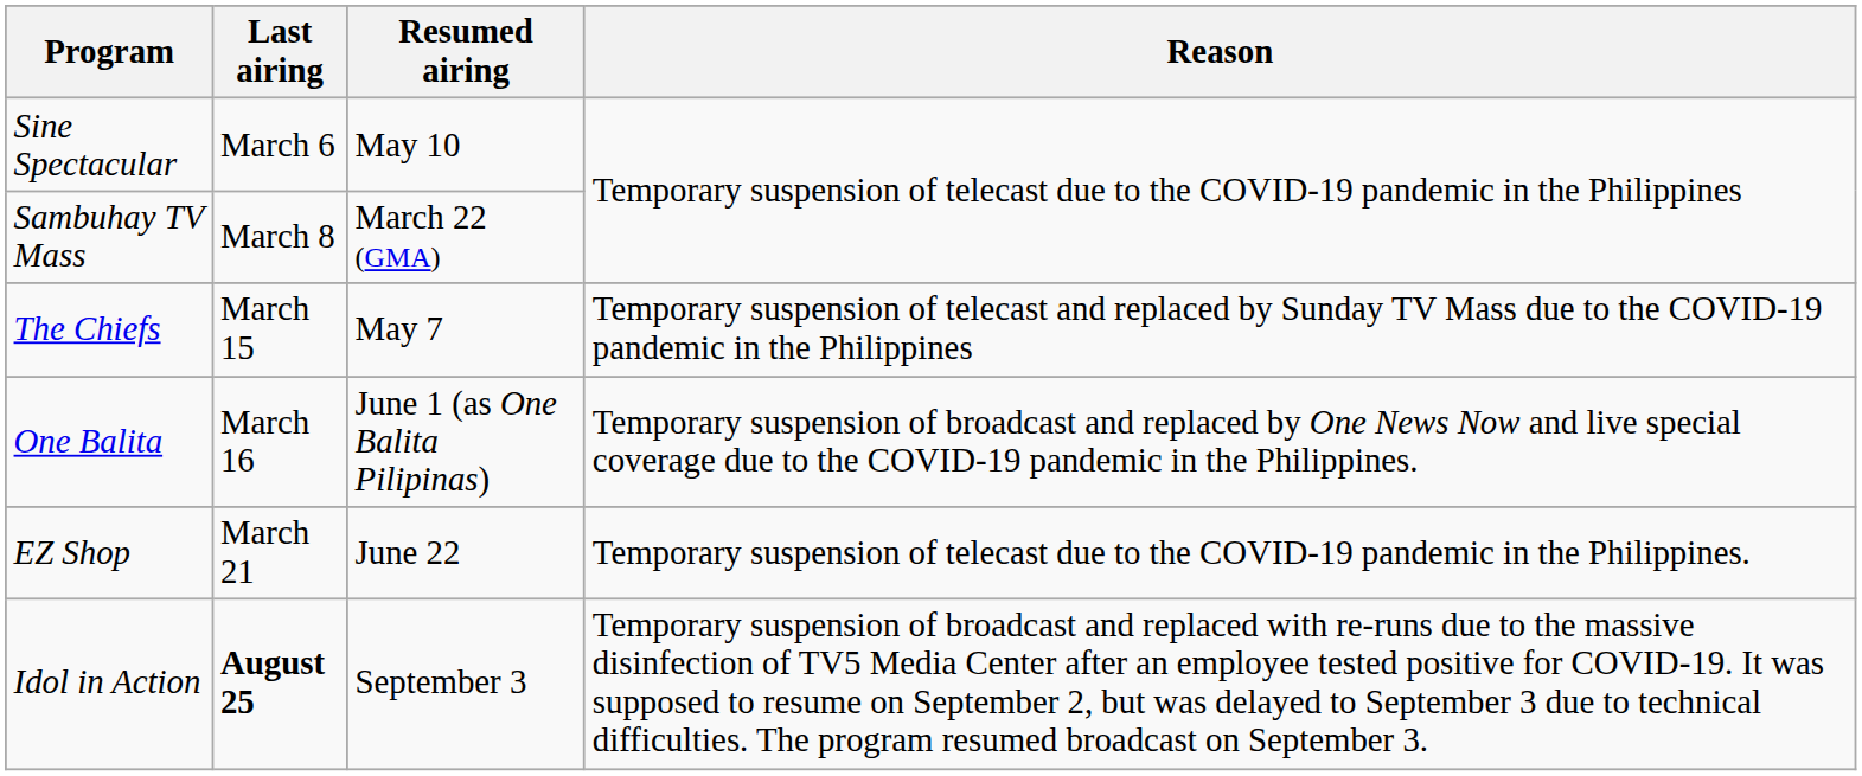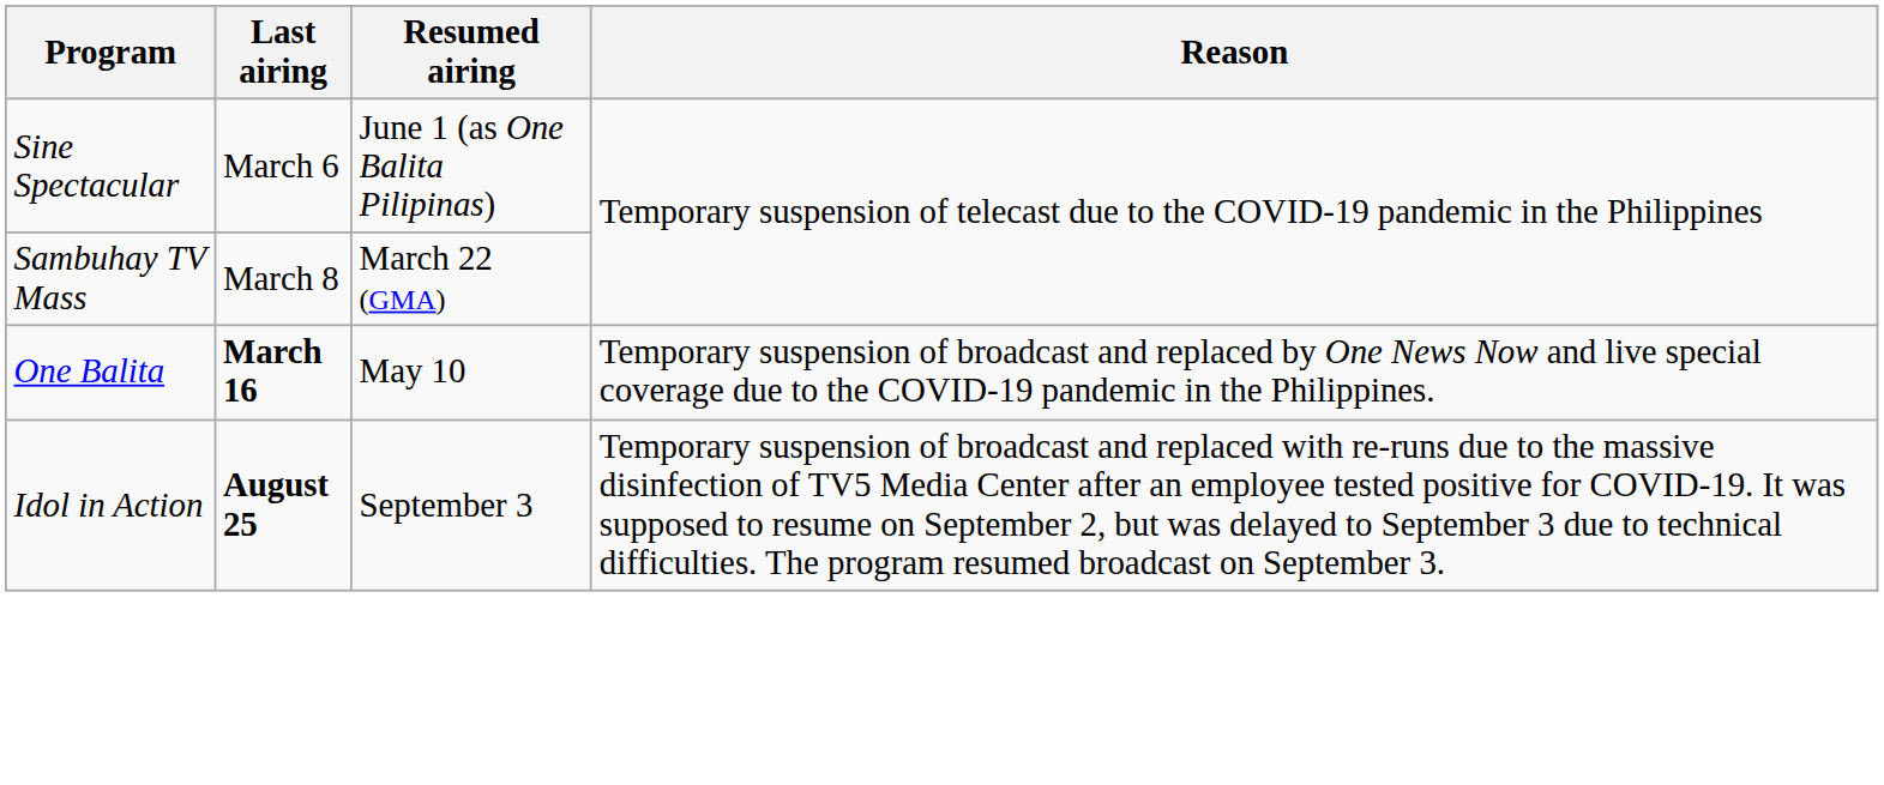 <table class="wikitable">
 <tr>
 <th>Program</th>
 <th>Last airing</th>
 <th>Resumed airing</th>
 <th>Reason</th>
 </tr>
 <tr>
 <td><em>Sine Spectacular</em></td>
 <td>March 6</td>
-<td>May 10</td>
+<td>June 1 (as <em>One Balita Pilipinas</em>)</td>
 <td rowspan="2">Temporary suspension of telecast due to the COVID-19 pandemic in the Philippines</td>
 </tr>
 <tr>
 <td><em>Sambuhay TV Mass</em></td>
 <td>March 8</td>
 <td>March 22 <small>(<a href='#'>GMA</a>)</small></td>
 </tr>
 <tr>
-<td><em><a href='#'>The Chiefs</a></em></td>
-<td>March 15</td>
-<td>May 7</td>
-<td>Temporary suspension of telecast and replaced by Sunday TV Mass due to the COVID-19 pandemic in the Philippines</td>
-</tr>
-<tr>
 <td><em><a href='#'>One Balita</a></em></td>
-<td>March 16</td>
-<td>June 1 (as <em>One Balita Pilipinas</em>)</td>
+<td><strong>March 16</strong></td>
+<td>May 10</td>
 <td>Temporary suspension of broadcast and replaced by <em>One News Now</em> and live special coverage due to the COVID-19 pandemic in the Philippines.</td>
-</tr>
-<tr>
-<td><em>EZ Shop</em></td>
-<td>March 21</td>
-<td>June 22</td>
-<td>Temporary suspension of telecast due to the COVID-19 pandemic in the Philippines.</td>
 </tr>
 <tr>
 <td><em>Idol in Action</em></td>
 <td><strong>August 25</strong></td>
 <td>September 3</td>
 <td>Temporary suspension of broadcast and replaced with re-runs due to the massive disinfection of TV5 Media Center after an employee tested positive for COVID-19. It was supposed to resume on September 2, but was delayed to September 3 due to technical difficulties. The program resumed broadcast on September 3.</td>
 </tr>
 </table>
